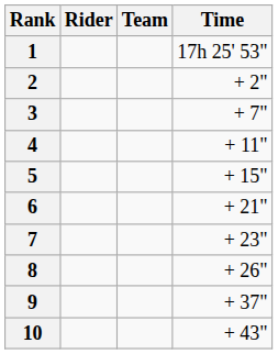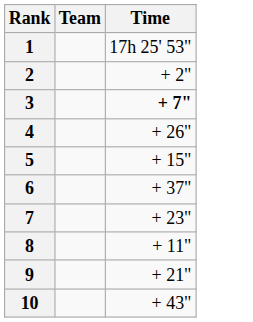 <table class="wikitable" margin-bottom:0;">
 <tr>
 <th scope="col">Rank</th>
-<th scope="col">Rider</th>
 <th scope="col">Team</th>
 <th scope="col">Time</th>
 </tr>
 <tr>
 <th scope="row">1</th>
-<td> </td>
 <td></td>
 <td align="right">17h 25' 53"</td>
 </tr>
 <tr>
 <th scope="row">2</th>
 <td></td>
-<td></td>
 <td align="right">+ 2"</td>
 </tr>
 <tr>
 <th scope="row">3</th>
-<td> </td>
 <td></td>
-<td align="right">+ 7"</td>
+<td align="right"><strong>+ 7"</strong></td>
 </tr>
 <tr>
 <th scope="row">4</th>
-<td> </td>
 <td></td>
-<td align="right">+ 11"</td>
+<td align="right">+ 26"</td>
 </tr>
 <tr>
 <th scope="row">5</th>
-<td></td>
 <td></td>
 <td align="right">+ 15"</td>
 </tr>
 <tr>
 <th scope="row">6</th>
 <td></td>
-<td></td>
-<td align="right">+ 21"</td>
+<td align="right">+ 37"</td>
 </tr>
 <tr>
 <th scope="row">7</th>
-<td></td>
 <td></td>
 <td align="right">+ 23"</td>
 </tr>
 <tr>
 <th scope="row">8</th>
 <td></td>
-<td></td>
-<td align="right">+ 26"</td>
+<td align="right">+ 11"</td>
 </tr>
 <tr>
 <th scope="row">9</th>
 <td></td>
-<td></td>
-<td align="right">+ 37"</td>
+<td align="right">+ 21"</td>
 </tr>
 <tr>
 <th scope="row">10</th>
 <td></td>
-<td></td>
 <td align="right">+ 43"</td>
 </tr>
 </table>
